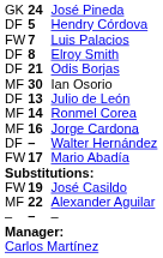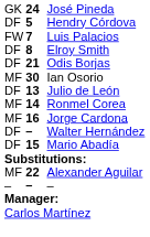 <table style = "font-size: 90%" cellspacing = "0" cellpadding = "0">
 <tr>
 <td colspan = 4></td>
 </tr>
 <tr>
 <th style="width:25px;"></th>
 <th style="width:25px;"></th>
 </tr>
 <tr>
 <td>GK</td>
 <td><strong>24</strong></td>
 <td> <a href='#'>José Pineda</a></td>
 </tr>
 <tr>
 <td>DF</td>
 <td><strong>5</strong></td>
 <td> <a href='#'>Hendry Córdova</a></td>
 </tr>
 <tr>
 <td>FW</td>
 <td><strong>7</strong></td>
 <td> <a href='#'>Luis Palacios</a></td>
 </tr>
 <tr>
 <td>DF</td>
 <td><strong>8</strong></td>
 <td> <a href='#'>Elroy Smith</a></td>
 </tr>
 <tr>
 <td>DF</td>
 <td><strong>21</strong></td>
 <td> <a href='#'>Odis Borjas</a></td>
 </tr>
 <tr>
 <td>MF</td>
 <td><strong>30</strong></td>
 <td> Ian Osorio</td>
 </tr>
 <tr>
 <td>DF</td>
 <td><strong>13</strong></td>
 <td> <a href='#'>Julio de León</a></td>
 <td></td>
 <td></td>
 </tr>
 <tr>
 <td>MF</td>
 <td><strong>14</strong></td>
 <td> <a href='#'>Ronmel Corea</a></td>
 </tr>
 <tr>
 <td>MF</td>
 <td><strong>16</strong></td>
 <td> <a href='#'>Jorge Cardona</a></td>
 <td></td>
 <td></td>
 </tr>
 <tr>
 <td>DF</td>
 <td><strong>–</strong></td>
 <td> <a href='#'>Walter Hernández</a></td>
 </tr>
 <tr>
-<td>FW</td>
-<td><strong>17</strong></td>
+<td>DF</td>
+<td><strong>15</strong></td>
 <td> <a href='#'>Mario Abadía</a></td>
 </tr>
 <tr>
 <td colspan = 3><strong>Substitutions:</strong></td>
-</tr>
-<tr>
-<td>FW</td>
-<td><strong>19</strong></td>
-<td> <a href='#'>José Casildo</a></td>
-<td></td>
-<td></td>
 </tr>
 <tr>
 <td>MF</td>
 <td><strong>22</strong></td>
 <td> <a href='#'>Alexander Aguilar</a></td>
 <td></td>
 <td></td>
 </tr>
 <tr>
 <td>–</td>
 <td><strong>–</strong></td>
 <td> –</td>
 </tr>
 <tr>
 <td colspan = 3><strong>Manager:</strong></td>
 </tr>
 <tr>
 <td colspan = 3> <a href='#'>Carlos Martínez</a></td>
 </tr>
 </table>
